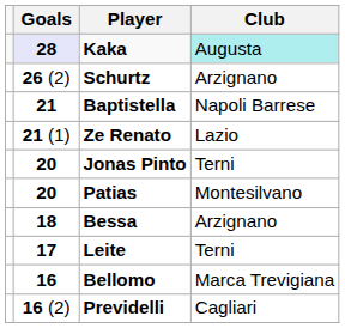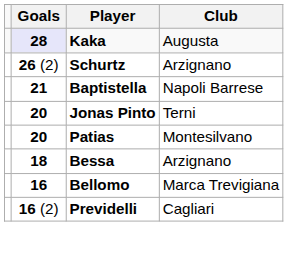 <table class="wikitable">
 <tr>
 <td></td>
 <th width="50px">Goals</th>
 <th>Player</th>
 <th>Club</th>
 </tr>
 <tr>
 <td></td>
 <td align=center style="background: lavender;"><strong>28</strong></td>
 <td><strong>Kaka</strong></td>
-<td style="background: paleturquoise;">Augusta</td>
+<td>Augusta</td>
 </tr>
 <tr style="background:#FFFFFF;">
 <td></td>
 <td align=center><strong>26</strong> (2)</td>
 <td><strong>Schurtz</strong></td>
 <td>Arzignano</td>
 </tr>
 <tr style="background:#ffffff;">
 <td></td>
 <td align=center><strong>21</strong></td>
 <td><strong>Baptistella</strong></td>
 <td>Napoli Barrese</td>
-</tr>
-<tr style="background:#ffffff;">
-<td></td>
-<td align=center><strong>21</strong> (1)</td>
-<td><strong> Ze Renato </strong></td>
-<td>Lazio</td>
 </tr>
 <tr style="background:#FFFFFF;">
 <td></td>
 <td align=center><strong>20</strong></td>
 <td><strong>Jonas Pinto</strong></td>
 <td>Terni</td>
 </tr>
 <tr style="background:#FFFFFF;">
 <td></td>
 <td align=center><strong>20</strong></td>
 <td><strong>Patias</strong></td>
 <td>Montesilvano</td>
 </tr>
 <tr style="background:#ffffff;">
 <td></td>
 <td align=center><strong>18</strong></td>
 <td><strong>Bessa</strong></td>
 <td>Arzignano</td>
 </tr>
-<tr style="background:#FFFFFF;">
-<td></td>
-<td align=center><strong>17</strong></td>
-<td><strong>Leite</strong></td>
-<td>Terni</td>
-</tr>
 <tr style="background:#ffffff;">
 <td></td>
 <td align=center><strong>16</strong></td>
 <td><strong>Bellomo</strong></td>
 <td>Marca Trevigiana</td>
 </tr>
 <tr style="background:#ffffff;">
 <td></td>
 <td align=center><strong>16</strong> (2)</td>
 <td><strong>Previdelli</strong></td>
 <td>Cagliari</td>
 </tr>
 </table>
